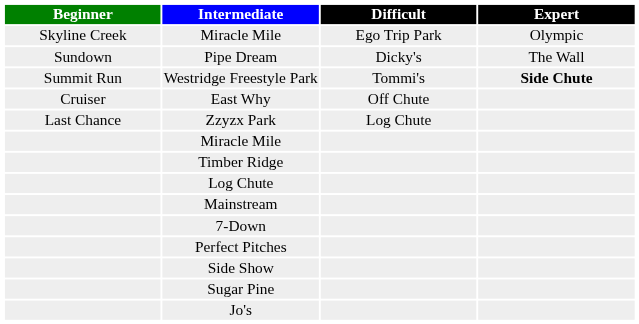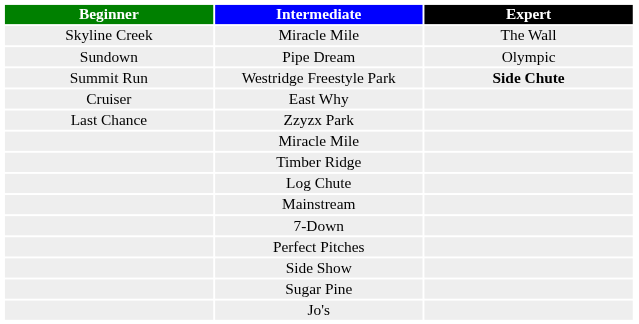 <table ->
 <tr>
 <th width=25% style="background:green; color:white;">Beginner</th>
 <th width=25% style="background:blue; color:white;">Intermediate</th>
-<th width=25% style="background:black; color:white;">Difficult</th>
 <th width=25% style="background:black; color:white;">Expert</th>
 </tr>
 <tr bgcolor="#eeeeee" align="center">
 <td>Skyline Creek</td>
 <td>Miracle Mile</td>
-<td>Ego Trip Park</td>
-<td>Olympic</td>
+<td>The Wall</td>
 </tr>
 <tr bgcolor="#eeeeee" align="center">
 <td>Sundown</td>
 <td>Pipe Dream</td>
-<td>Dicky's</td>
-<td>The Wall</td>
+<td>Olympic</td>
 </tr>
 <tr bgcolor="#eeeeee" align="center">
 <td>Summit Run</td>
 <td>Westridge Freestyle Park</td>
-<td>Tommi's</td>
 <td><strong>Side Chute</strong></td>
 </tr>
 <tr bgcolor="#eeeeee" align="center">
 <td>Cruiser</td>
 <td>East Why</td>
-<td>Off Chute</td>
 <td></td>
 </tr>
 <tr bgcolor="#eeeeee" align="center">
 <td>Last Chance</td>
 <td>Zzyzx Park</td>
-<td>Log Chute</td>
 <td></td>
 </tr>
 <tr bgcolor="#eeeeee" align="center">
 <td></td>
 <td>Miracle Mile</td>
 <td></td>
-<td></td>
 </tr>
 <tr bgcolor="#eeeeee" align="center">
 <td></td>
 <td>Timber Ridge</td>
-<td></td>
 <td></td>
 </tr>
 <tr bgcolor="#eeeeee" align="center">
 <td></td>
 <td>Log Chute</td>
 <td></td>
-<td></td>
 </tr>
 <tr bgcolor="#eeeeee" align="center">
 <td></td>
 <td>Mainstream</td>
-<td></td>
 <td></td>
 </tr>
 <tr bgcolor="#eeeeee" align="center">
 <td></td>
 <td>7-Down</td>
 <td></td>
-<td></td>
 </tr>
 <tr bgcolor="#eeeeee" align="center">
 <td></td>
 <td>Perfect Pitches</td>
-<td></td>
 <td></td>
 </tr>
 <tr bgcolor="#eeeeee" align="center">
 <td></td>
 <td>Side Show</td>
 <td></td>
-<td></td>
 </tr>
 <tr bgcolor="#eeeeee" align="center">
 <td></td>
 <td>Sugar Pine</td>
-<td></td>
 <td></td>
 </tr>
 <tr bgcolor="#eeeeee" align="center">
 <td></td>
 <td>Jo's</td>
 <td></td>
-<td></td>
 </tr>
 </table>
